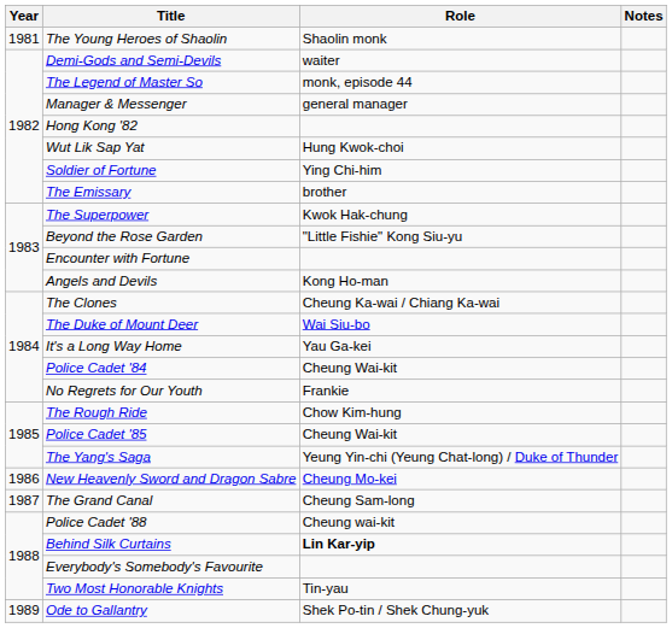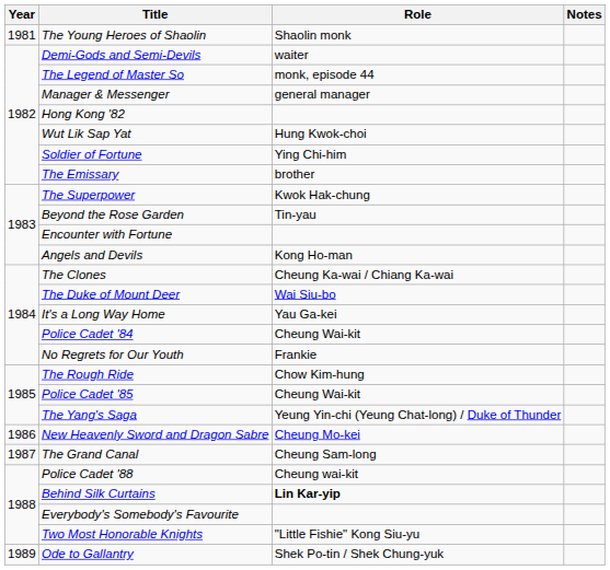 <table class="wikitable sortable">
 <tr align="center">
 <th>Year</th>
 <th>Title</th>
 <th>Role</th>
 <th>Notes</th>
 </tr>
 <tr>
 <td>1981</td>
 <td><em>The Young Heroes of Shaolin</em></td>
 <td>Shaolin monk</td>
 <td></td>
 </tr>
 <tr>
 <td rowspan="7">1982</td>
 <td><em><a href='#'>Demi-Gods and Semi-Devils</a></em></td>
 <td>waiter</td>
 <td></td>
 </tr>
 <tr>
 <td><em><a href='#'>The Legend of Master So</a></em></td>
 <td>monk, episode 44</td>
 <td></td>
 </tr>
 <tr>
 <td><em>Manager & Messenger</em></td>
 <td>general manager</td>
 <td></td>
 </tr>
 <tr>
 <td><em>Hong Kong '82</em></td>
 <td></td>
 <td></td>
 </tr>
 <tr>
 <td><em>Wut Lik Sap Yat</em></td>
 <td>Hung Kwok-choi</td>
 <td></td>
 </tr>
 <tr>
 <td><em><a href='#'>Soldier of Fortune</a></em></td>
 <td>Ying Chi-him</td>
 <td></td>
 </tr>
 <tr>
 <td><em><a href='#'>The Emissary</a></em></td>
 <td>brother</td>
 <td></td>
 </tr>
 <tr>
 <td rowspan="4">1983</td>
 <td><em><a href='#'>The Superpower</a></em></td>
 <td>Kwok Hak-chung</td>
 <td></td>
 </tr>
 <tr>
 <td><em>Beyond the Rose Garden</em></td>
-<td>"Little Fishie" Kong Siu-yu</td>
+<td>Tin-yau</td>
 <td></td>
 </tr>
 <tr>
 <td><em>Encounter with Fortune</em></td>
 <td></td>
 <td></td>
 </tr>
 <tr>
 <td><em>Angels and Devils</em></td>
 <td>Kong Ho-man</td>
 <td></td>
 </tr>
 <tr>
 <td rowspan="5">1984</td>
 <td><em>The Clones</em></td>
 <td>Cheung Ka-wai / Chiang Ka-wai</td>
 <td></td>
 </tr>
 <tr>
 <td><em><a href='#'>The Duke of Mount Deer</a></em></td>
 <td><a href='#'>Wai Siu-bo</a></td>
 <td></td>
 </tr>
 <tr>
 <td><em>It's a Long Way Home</em></td>
 <td>Yau Ga-kei</td>
 <td></td>
 </tr>
 <tr>
 <td><em><a href='#'>Police Cadet '84</a></em></td>
 <td>Cheung Wai-kit</td>
 <td></td>
 </tr>
 <tr>
 <td><em>No Regrets for Our Youth</em></td>
 <td>Frankie</td>
 <td></td>
 </tr>
 <tr>
 <td rowspan="3">1985</td>
 <td><em><a href='#'>The Rough Ride</a></em></td>
 <td>Chow Kim-hung</td>
 <td></td>
 </tr>
 <tr>
 <td><em><a href='#'>Police Cadet '85</a></em></td>
 <td>Cheung Wai-kit</td>
 <td></td>
 </tr>
 <tr>
 <td><em><a href='#'>The Yang's Saga</a></em></td>
 <td>Yeung Yin-chi (Yeung Chat-long) / <a href='#'>Duke of Thunder</a></td>
 <td></td>
 </tr>
 <tr>
 <td>1986</td>
 <td><em><a href='#'>New Heavenly Sword and Dragon Sabre</a></em></td>
 <td><a href='#'>Cheung Mo-kei</a></td>
 <td></td>
 </tr>
 <tr>
 <td>1987</td>
 <td><em>The Grand Canal</em></td>
 <td>Cheung Sam-long</td>
 <td></td>
 </tr>
 <tr>
 <td rowspan="4">1988</td>
 <td><em>Police Cadet '88</em></td>
 <td>Cheung wai-kit</td>
 <td></td>
 </tr>
 <tr>
 <td><em><a href='#'>Behind Silk Curtains</a></em></td>
 <td><strong>Lin Kar-yip</strong></td>
 <td></td>
 </tr>
 <tr>
 <td><em>Everybody's Somebody's Favourite</em></td>
 <td></td>
 <td></td>
 </tr>
 <tr>
 <td><em><a href='#'>Two Most Honorable Knights</a></em></td>
-<td>Tin-yau</td>
+<td>"Little Fishie" Kong Siu-yu</td>
 <td></td>
 </tr>
 <tr>
 <td>1989</td>
 <td><em><a href='#'>Ode to Gallantry</a></em></td>
 <td>Shek Po-tin / Shek Chung-yuk</td>
 <td></td>
 </tr>
 </table>
